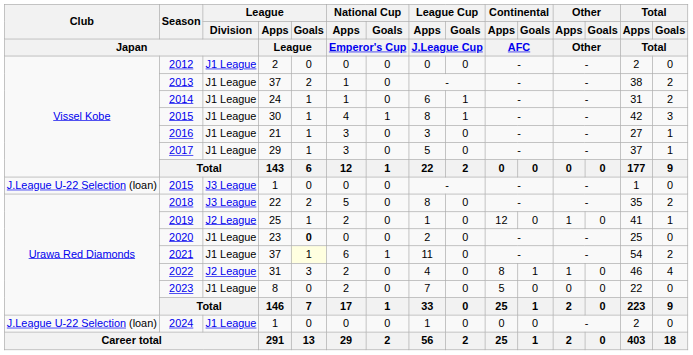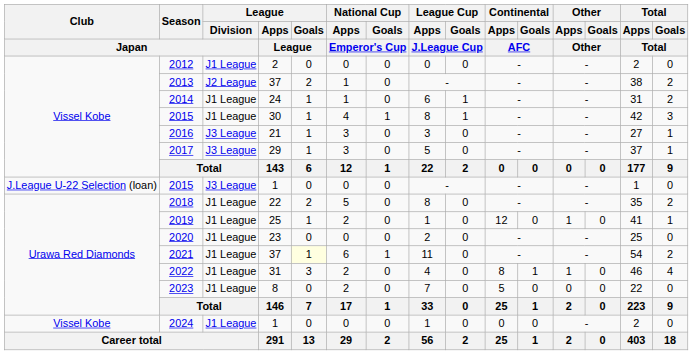 <table class="wikitable" style="text-align: center;">
 <tr>
 <th rowspan="2">Club</th>
 <th rowspan="2">Season</th>
 <th colspan="3">League</th>
 <th colspan="2">National Cup</th>
 <th colspan="2">League Cup</th>
 <th colspan="2">Continental</th>
 <th colspan="2">Other</th>
 <th colspan="2">Total</th>
 </tr>
 <tr>
 <th>Division</th>
 <th>Apps</th>
 <th>Goals</th>
 <th>Apps</th>
 <th>Goals</th>
 <th>Apps</th>
 <th>Goals</th>
 <th>Apps</th>
 <th>Goals</th>
 <th>Apps</th>
 <th>Goals</th>
 <th>Apps</th>
 <th>Goals</th>
 </tr>
 <tr>
 <th colspan=3>Japan</th>
 <th colspan=2>League</th>
 <th colspan=2><a href='#'>Emperor's Cup</a></th>
 <th colspan=2><a href='#'>J.League Cup</a></th>
 <th colspan=2><a href='#'>AFC</a></th>
 <th colspan=2>Other</th>
 <th colspan=2>Total</th>
 </tr>
 <tr>
 <td rowspan="7"><a href='#'>Vissel Kobe</a></td>
 <td><a href='#'>2012</a></td>
 <td><a href='#'>J1 League</a></td>
 <td>2</td>
 <td>0</td>
 <td>0</td>
 <td>0</td>
 <td>0</td>
 <td>0</td>
 <td colspan="2">-</td>
 <td colspan="2">-</td>
 <td>2</td>
 <td>0</td>
 </tr>
 <tr>
 <td><a href='#'>2013</a></td>
-<td>J1 League</td>
+<td><a href='#'>J2 League</a></td>
 <td>37</td>
 <td>2</td>
 <td>1</td>
 <td>0</td>
 <td colspan="2">-</td>
 <td colspan="2">-</td>
 <td colspan="2">-</td>
 <td>38</td>
 <td>2</td>
 </tr>
 <tr>
 <td><a href='#'>2014</a></td>
 <td>J1 League</td>
 <td>24</td>
 <td>1</td>
 <td>1</td>
 <td>0</td>
 <td>6</td>
 <td>1</td>
 <td colspan="2">-</td>
 <td colspan="2">-</td>
 <td>31</td>
 <td>2</td>
 </tr>
 <tr>
 <td><a href='#'>2015</a></td>
 <td>J1 League</td>
 <td>30</td>
 <td>1</td>
 <td>4</td>
 <td>1</td>
 <td>8</td>
 <td>1</td>
 <td colspan="2">-</td>
 <td colspan="2">-</td>
 <td>42</td>
 <td>3</td>
 </tr>
 <tr>
 <td><a href='#'>2016</a></td>
-<td>J1 League</td>
+<td><a href='#'>J3 League</a></td>
 <td>21</td>
 <td>1</td>
 <td>3</td>
 <td>0</td>
 <td>3</td>
 <td>0</td>
 <td colspan="2">-</td>
 <td colspan="2">-</td>
 <td>27</td>
 <td>1</td>
 </tr>
 <tr>
 <td><a href='#'>2017</a></td>
-<td>J1 League</td>
+<td><a href='#'>J3 League</a></td>
 <td>29</td>
 <td>1</td>
 <td>3</td>
 <td>0</td>
 <td>5</td>
 <td>0</td>
 <td colspan="2">-</td>
 <td colspan="2">-</td>
 <td>37</td>
 <td>1</td>
 </tr>
 <tr>
 <th colspan="2">Total</th>
 <th>143</th>
 <th>6</th>
 <th>12</th>
 <th>1</th>
 <th>22</th>
 <th>2</th>
 <th>0</th>
 <th>0</th>
 <th>0</th>
 <th>0</th>
 <th>177</th>
 <th>9</th>
 </tr>
 <tr>
 <td><a href='#'>J.League U-22 Selection</a> (loan)</td>
 <td><a href='#'>2015</a></td>
 <td><a href='#'>J3 League</a></td>
 <td>1</td>
 <td>0</td>
 <td>0</td>
 <td>0</td>
 <td colspan="2">-</td>
 <td colspan="2">-</td>
 <td colspan="2">-</td>
 <td>1</td>
 <td>0</td>
 </tr>
 <tr>
 <td rowspan="7"><a href='#'>Urawa Red Diamonds</a></td>
 <td><a href='#'>2018</a></td>
-<td><a href='#'>J3 League</a></td>
+<td>J1 League</td>
 <td>22</td>
 <td>2</td>
 <td>5</td>
 <td>0</td>
 <td>8</td>
 <td>0</td>
 <td colspan="2">-</td>
 <td colspan="2">-</td>
 <td>35</td>
 <td>2</td>
 </tr>
 <tr>
 <td><a href='#'>2019</a></td>
-<td><a href='#'>J2 League</a></td>
+<td>J1 League</td>
 <td>25</td>
 <td>1</td>
 <td>2</td>
 <td>0</td>
 <td>1</td>
 <td>0</td>
 <td>12</td>
 <td>0</td>
 <td>1</td>
 <td>0</td>
 <td>41</td>
 <td>1</td>
 </tr>
 <tr>
 <td><a href='#'>2020</a></td>
 <td>J1 League</td>
 <td>23</td>
-<td><strong>0</strong></td>
+<td>0</td>
 <td>0</td>
 <td>0</td>
 <td>2</td>
 <td>0</td>
 <td colspan="2">-</td>
 <td colspan="2">-</td>
 <td>25</td>
 <td>0</td>
 </tr>
 <tr>
 <td><a href='#'>2021</a></td>
 <td>J1 League</td>
 <td>37</td>
 <td style="background: lightyellow;">1</td>
 <td>6</td>
 <td>1</td>
 <td>11</td>
 <td>0</td>
 <td colspan="2">-</td>
 <td colspan="2">-</td>
 <td>54</td>
 <td>2</td>
 </tr>
 <tr>
 <td><a href='#'>2022</a></td>
-<td><a href='#'>J2 League</a></td>
+<td>J1 League</td>
 <td>31</td>
 <td>3</td>
 <td>2</td>
 <td>0</td>
 <td>4</td>
 <td>0</td>
 <td>8</td>
 <td>1</td>
 <td>1</td>
 <td>0</td>
 <td>46</td>
 <td>4</td>
 </tr>
 <tr>
 <td><a href='#'>2023</a></td>
 <td>J1 League</td>
 <td>8</td>
 <td>0</td>
 <td>2</td>
 <td>0</td>
 <td>7</td>
 <td>0</td>
 <td>5</td>
 <td>0</td>
 <td>0</td>
 <td>0</td>
 <td>22</td>
 <td>0</td>
 </tr>
 <tr>
 <th colspan="2">Total</th>
 <th>146</th>
 <th>7</th>
 <th>17</th>
 <th>1</th>
 <th>33</th>
 <th>0</th>
 <th>25</th>
 <th>1</th>
 <th>2</th>
 <th>0</th>
 <th>223</th>
 <th>9</th>
 </tr>
 <tr>
-<td><a href='#'>J.League U-22 Selection</a> (loan)</td>
+<td><a href='#'>Vissel Kobe</a></td>
 <td><a href='#'>2024</a></td>
 <td><a href='#'>J1 League</a></td>
 <td>1</td>
 <td>0</td>
 <td>0</td>
 <td>0</td>
 <td>1</td>
 <td>0</td>
 <td>0</td>
 <td>0</td>
 <td colspan="2">-</td>
 <td>2</td>
 <td>0</td>
 </tr>
 <tr>
 <th colspan="3">Career total</th>
 <th>291</th>
 <th>13</th>
 <th>29</th>
 <th>2</th>
 <th>56</th>
 <th>2</th>
 <th>25</th>
 <th>1</th>
 <th>2</th>
 <th>0</th>
 <th>403</th>
 <th>18</th>
 </tr>
 </table>
